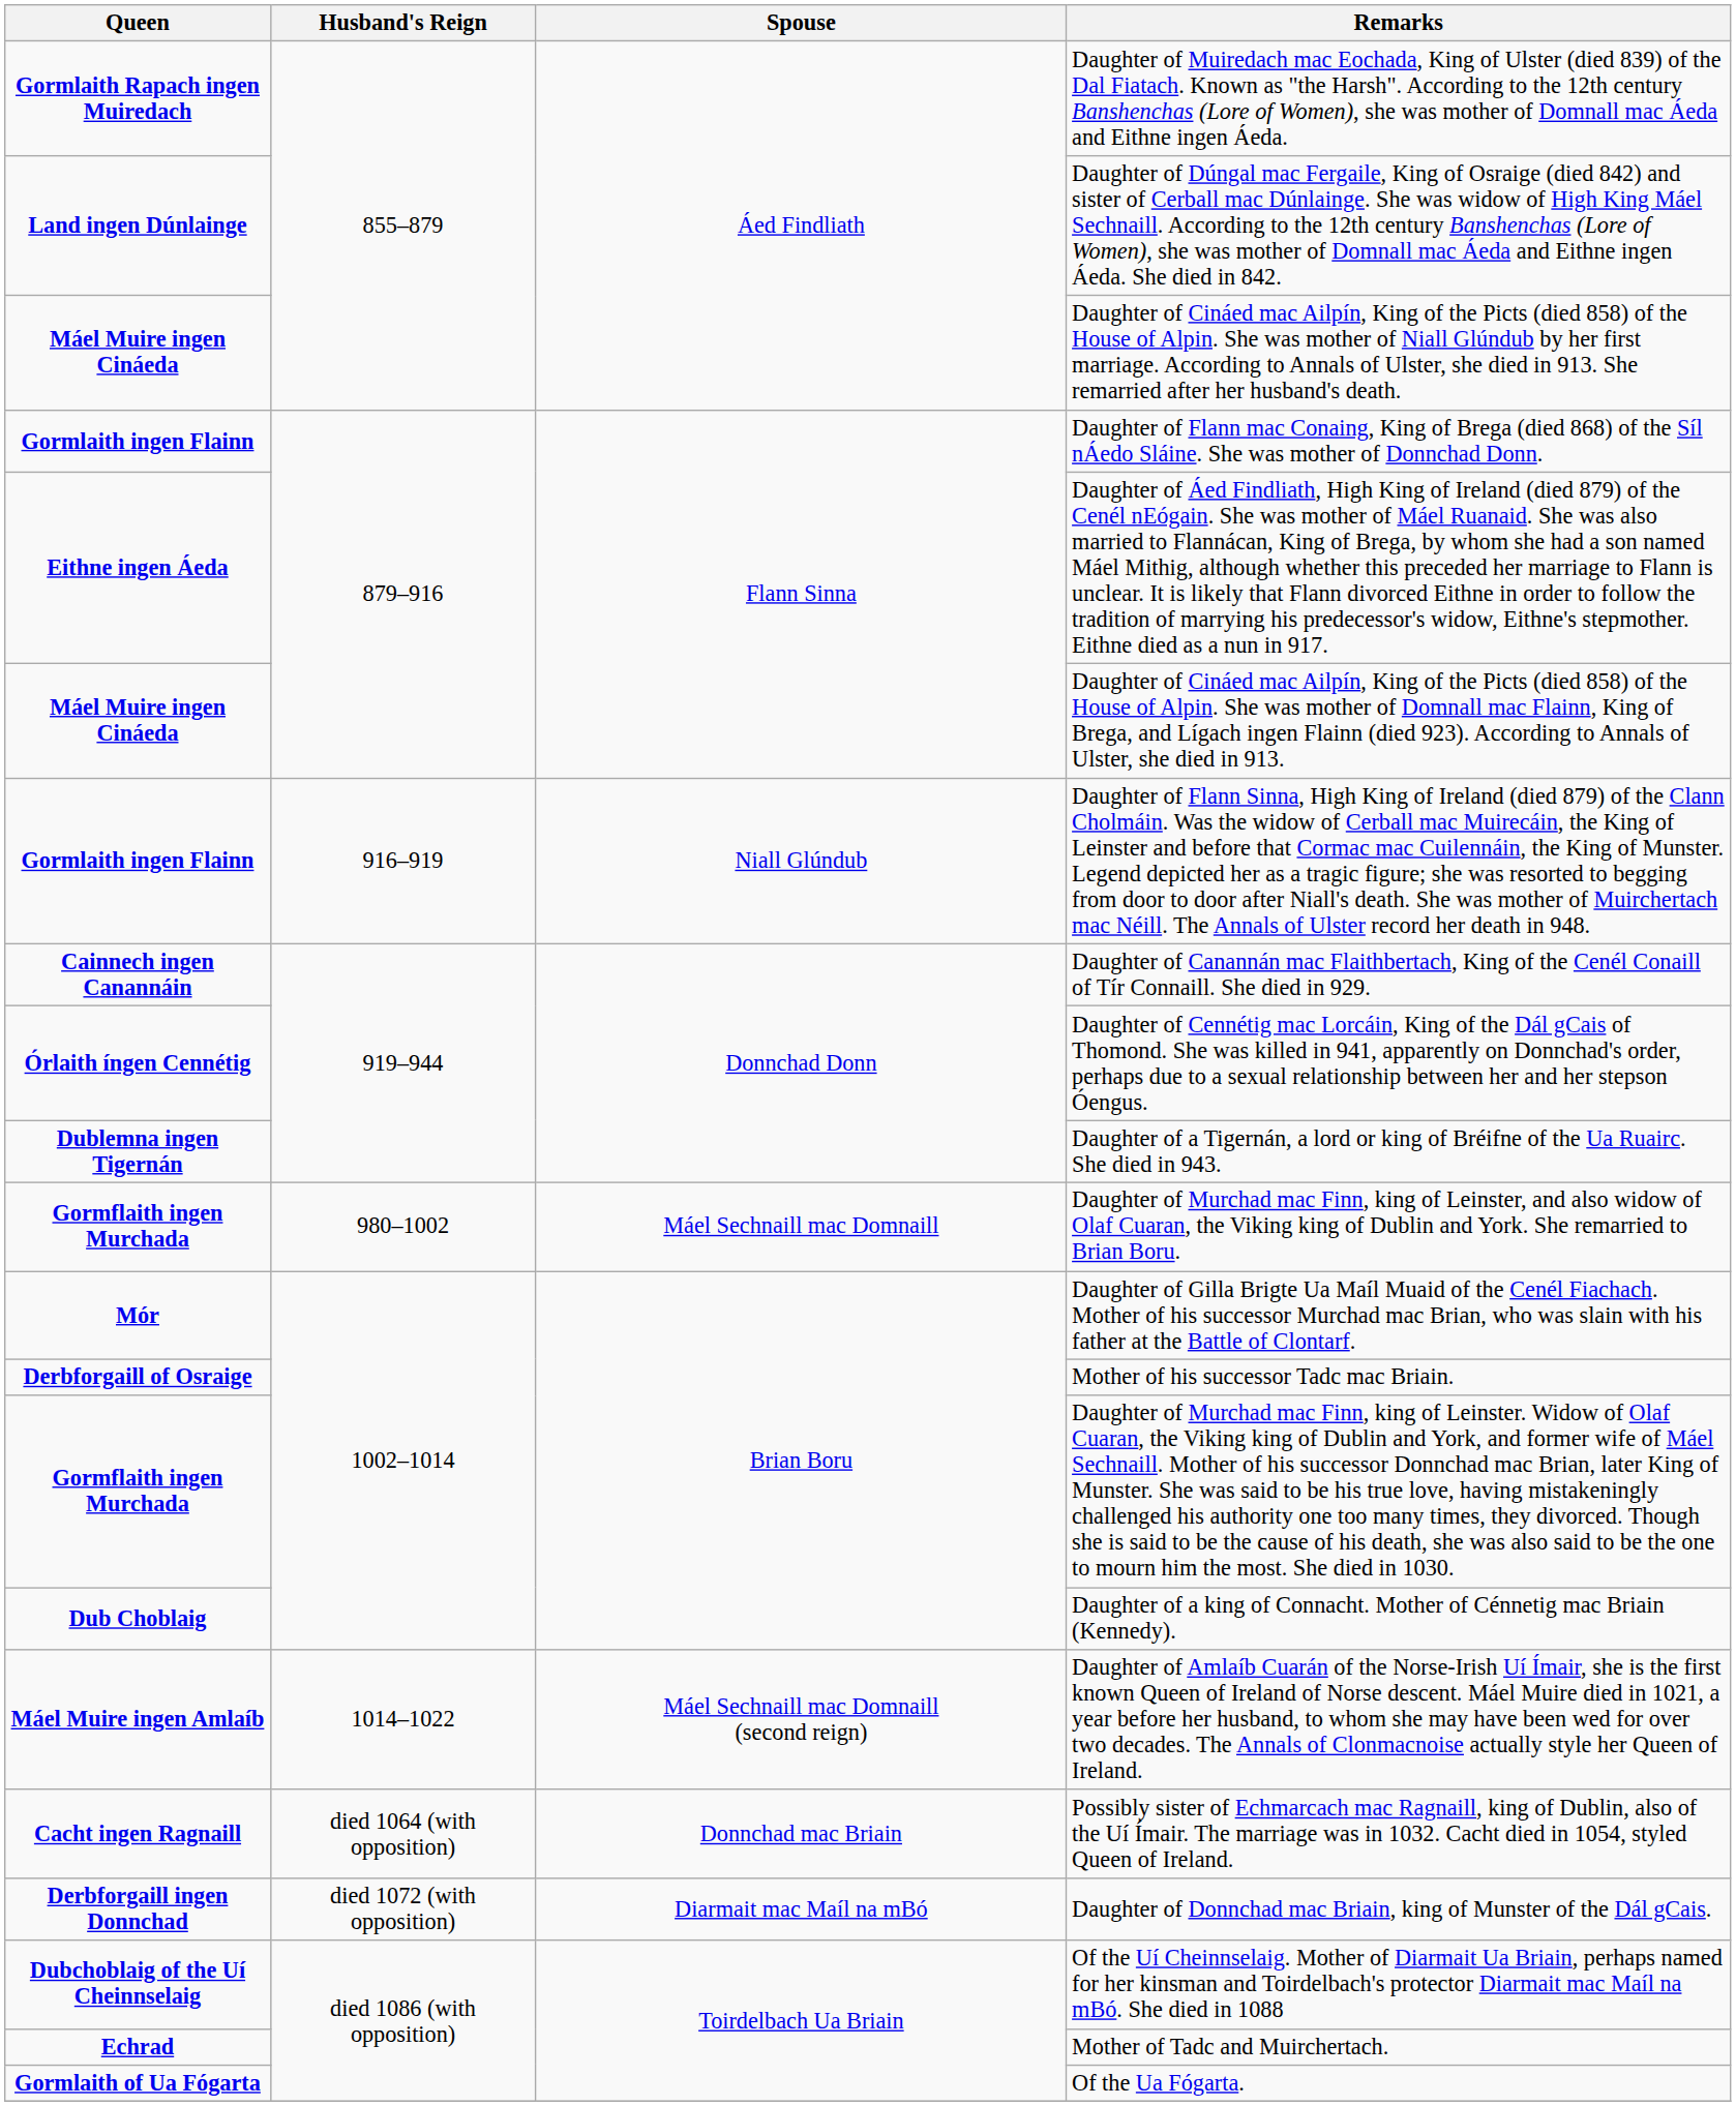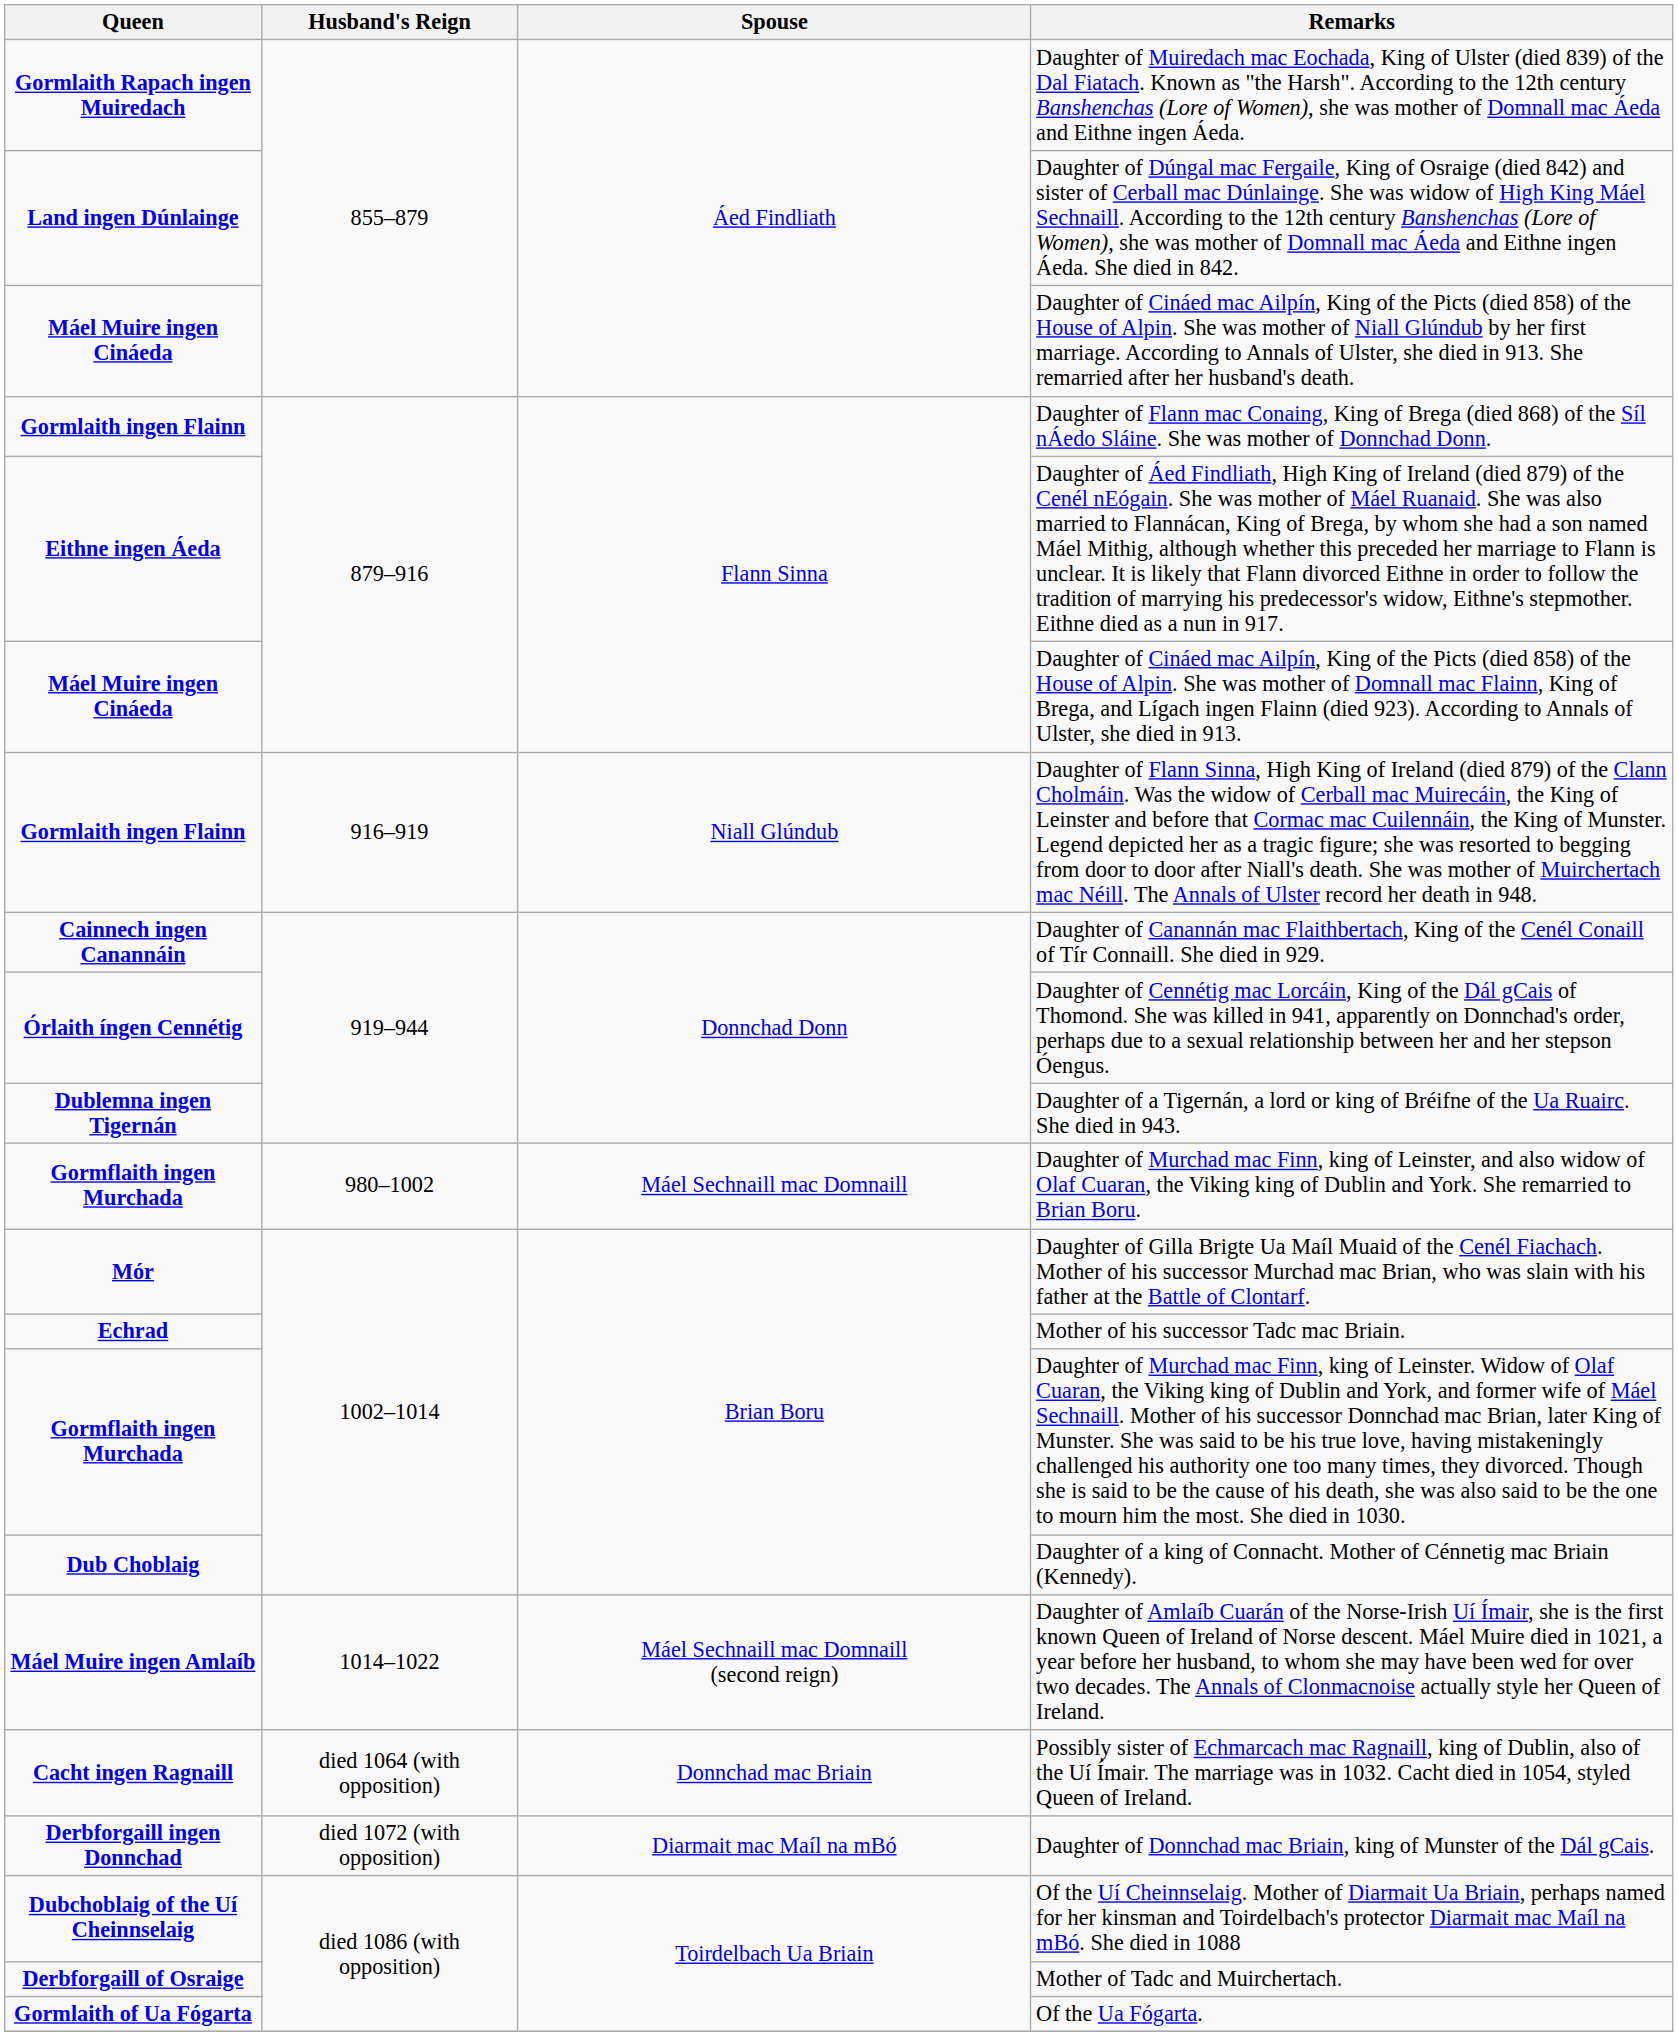 <table width=95% class="wikitable">
 <tr>
 <th width="10%">Queen</th>
 <th width="10%">Husband's Reign</th>
 <th width="20%">Spouse</th>
 <th width="25%">Remarks</th>
 </tr>
 <tr>
 <td align="center"><strong><a href='#'>Gormlaith Rapach ingen Muiredach</a></strong></td>
 <td align="center" rowspan="3">855–879</td>
 <td align="center" rowspan="3"><a href='#'>Áed Findliath</a></td>
 <td>Daughter of <a href='#'>Muiredach mac Eochada</a>, King of Ulster (died 839) of the <a href='#'>Dal Fiatach</a>.  Known as "the Harsh". According to the 12th century <em><a href='#'>Banshenchas</a> (Lore of Women)</em>, she was mother of <a href='#'>Domnall mac Áeda</a> and Eithne ingen Áeda.</td>
 </tr>
 <tr>
 <td align="center"><strong><a href='#'>Land ingen Dúnlainge</a></strong></td>
 <td>Daughter of <a href='#'>Dúngal mac Fergaile</a>, King of Osraige (died 842) and sister of <a href='#'>Cerball mac Dúnlainge</a>.  She was widow of <a href='#'>High King Máel Sechnaill</a>.  According to the 12th century <em><a href='#'>Banshenchas</a> (Lore of Women)</em>, she was mother of <a href='#'>Domnall mac Áeda</a> and Eithne ingen Áeda.  She died in 842.</td>
 </tr>
 <tr>
 <td align="center"><strong><a href='#'>Máel Muire ingen Cináeda</a></strong></td>
 <td>Daughter of <a href='#'>Cináed mac Ailpín</a>, King of the Picts (died 858) of the <a href='#'>House of Alpin</a>.  She was mother of <a href='#'>Niall Glúndub</a> by her first marriage. According to Annals of Ulster, she died in 913.  She remarried after her husband's death.</td>
 </tr>
 <tr>
 <td align="center"><strong><a href='#'>Gormlaith ingen Flainn</a></strong></td>
 <td align="center" rowspan="3">879–916</td>
 <td align="center" rowspan="3"><a href='#'>Flann Sinna</a></td>
 <td>Daughter of <a href='#'>Flann mac Conaing</a>, King of Brega (died 868) of the <a href='#'>Síl nÁedo Sláine</a>.  She was mother of <a href='#'>Donnchad Donn</a>.</td>
 </tr>
 <tr>
 <td align="center"><strong><a href='#'>Eithne ingen Áeda</a></strong></td>
 <td>Daughter of <a href='#'>Áed Findliath</a>, High King of Ireland (died 879) of the <a href='#'>Cenél nEógain</a>. She was mother of <a href='#'>Máel Ruanaid</a>.  She was also married to Flannácan, King of Brega, by whom she had a son named Máel Mithig, although whether this preceded her marriage to Flann is unclear. It is likely that Flann divorced Eithne in order to follow the tradition of marrying his predecessor's widow, Eithne's stepmother. Eithne died as a nun in 917.</td>
 </tr>
 <tr>
 <td align="center"><strong><a href='#'>Máel Muire ingen Cináeda</a></strong></td>
 <td>Daughter of <a href='#'>Cináed mac Ailpín</a>, King of the Picts (died 858) of the <a href='#'>House of Alpin</a>.  She was mother of <a href='#'>Domnall mac Flainn</a>, King of Brega, and Lígach ingen Flainn (died 923). According to Annals of Ulster, she died in 913.</td>
 </tr>
 <tr>
 <td align="center"><strong><a href='#'>Gormlaith ingen Flainn</a></strong></td>
 <td align="center">916–919</td>
 <td align="center"><a href='#'>Niall Glúndub</a></td>
 <td>Daughter of <a href='#'>Flann Sinna</a>, High King of Ireland (died 879) of the <a href='#'>Clann Cholmáin</a>. Was the widow of <a href='#'>Cerball mac Muirecáin</a>, the King of Leinster and before that <a href='#'>Cormac mac Cuilennáin</a>, the King of Munster. Legend depicted her as a tragic figure; she was resorted to begging from door to door after Niall's death. She was mother of <a href='#'>Muirchertach mac Néill</a>. The <a href='#'>Annals of Ulster</a> record her death in 948.</td>
 </tr>
 <tr>
 <td align="center"><strong><a href='#'>Cainnech ingen Canannáin</a></strong></td>
 <td align="center" rowspan="3">919–944</td>
 <td align="center" rowspan="3"><a href='#'>Donnchad Donn</a></td>
 <td>Daughter of <a href='#'>Canannán mac Flaithbertach</a>, King of the <a href='#'>Cenél Conaill</a> of Tír Connaill. She died in 929.</td>
 </tr>
 <tr>
 <td align="center"><strong><a href='#'>Órlaith íngen Cennétig</a></strong></td>
 <td>Daughter of <a href='#'>Cennétig mac Lorcáin</a>, King of the <a href='#'>Dál gCais</a> of Thomond. She was killed in 941, apparently on Donnchad's order, perhaps due to a sexual relationship between her and her stepson Óengus.</td>
 </tr>
 <tr>
 <td align="center"><strong><a href='#'>Dublemna ingen Tigernán</a></strong></td>
 <td>Daughter of a Tigernán, a lord or king of Bréifne of the <a href='#'>Ua Ruairc</a>.  She died in 943.</td>
 </tr>
 <tr>
 <td align="center"><strong><a href='#'>Gormflaith ingen Murchada</a></strong></td>
 <td align="center">980–1002</td>
 <td align="center"><a href='#'>Máel Sechnaill mac Domnaill</a></td>
 <td>Daughter of <a href='#'>Murchad mac Finn</a>, king of Leinster, and also widow of <a href='#'>Olaf Cuaran</a>, the Viking king of Dublin and York.  She remarried to <a href='#'>Brian Boru</a>.</td>
 </tr>
 <tr>
 <td align="center"><strong><a href='#'>Mór</a></strong></td>
 <td align="center" rowspan="4">1002–1014</td>
 <td align="center" rowspan="4"><a href='#'>Brian Boru</a></td>
 <td>Daughter of Gilla Brigte Ua Maíl Muaid of the <a href='#'>Cenél Fiachach</a>. Mother of his successor Murchad mac Brian, who was slain with his father at the <a href='#'>Battle of Clontarf</a>.</td>
 </tr>
 <tr>
-<td align="center"><strong><a href='#'>Derbforgaill of Osraige</a></strong></td>
+<td align="center"><strong><a href='#'>Echrad</a></strong></td>
 <td>Mother of his successor Tadc mac Briain.</td>
 </tr>
 <tr>
 <td align="center"><strong><a href='#'>Gormflaith ingen Murchada</a></strong></td>
 <td>Daughter of <a href='#'>Murchad mac Finn</a>, king of Leinster. Widow of <a href='#'>Olaf Cuaran</a>, the Viking king of Dublin and York, and former wife of <a href='#'>Máel Sechnaill</a>. Mother of his successor Donnchad mac Brian, later King of Munster.  She was said to be his true love, having mistakeningly challenged his authority one too many times, they divorced. Though she is said to be the cause of his death, she was also said to be the one to mourn him the most.  She died in 1030.</td>
 </tr>
 <tr>
 <td align="center"><strong><a href='#'>Dub Choblaig</a></strong></td>
 <td>Daughter of a king of Connacht. Mother of Cénnetig mac Briain (Kennedy).</td>
 </tr>
 <tr>
 <td align="center"><strong><a href='#'>Máel Muire ingen Amlaíb</a></strong></td>
 <td align="center">1014–1022</td>
 <td align="center"><a href='#'>Máel Sechnaill mac Domnaill</a><br>(second reign)</td>
 <td>Daughter of <a href='#'>Amlaíb Cuarán</a> of the Norse-Irish <a href='#'>Uí Ímair</a>, she is the first known Queen of Ireland of Norse descent. Máel Muire died in 1021, a year before her husband, to whom she may have been wed for over two decades. The <a href='#'>Annals of Clonmacnoise</a> actually style her Queen of Ireland.</td>
 </tr>
 <tr>
 <td align="center"><strong><a href='#'>Cacht ingen Ragnaill</a></strong></td>
 <td align="center">died 1064 (with opposition)</td>
 <td align="center"><a href='#'>Donnchad mac Briain</a></td>
 <td>Possibly sister of <a href='#'>Echmarcach mac Ragnaill</a>, king of Dublin, also of the Uí Ímair.  The marriage was in 1032. Cacht died in 1054, styled Queen of Ireland.</td>
 </tr>
 <tr>
 <td align="center"><strong><a href='#'>Derbforgaill ingen Donnchad</a></strong></td>
 <td align="center">died 1072 (with opposition)</td>
 <td align="center"><a href='#'>Diarmait mac Maíl na mBó</a></td>
 <td>Daughter of <a href='#'>Donnchad mac Briain</a>, king of Munster of the <a href='#'>Dál gCais</a>.</td>
 </tr>
 <tr>
 <td align="center"><strong><a href='#'>Dubchoblaig of the Uí Cheinnselaig</a></strong></td>
 <td align="center" rowspan="3">died 1086 (with opposition)</td>
 <td align="center" rowspan="3"><a href='#'>Toirdelbach Ua Briain</a></td>
 <td>Of the <a href='#'>Uí Cheinnselaig</a>. Mother of <a href='#'>Diarmait Ua Briain</a>, perhaps named for her kinsman and Toirdelbach's protector <a href='#'>Diarmait mac Maíl na mBó</a>. She died in 1088</td>
 </tr>
 <tr>
-<td align="center"><strong><a href='#'>Echrad</a></strong></td>
+<td align="center"><strong><a href='#'>Derbforgaill of Osraige</a></strong></td>
 <td>Mother of Tadc and Muirchertach.</td>
 </tr>
 <tr>
 <td align="center"><strong><a href='#'>Gormlaith of Ua Fógarta</a></strong></td>
 <td>Of the <a href='#'>Ua Fógarta</a>.</td>
 </tr>
 <tr>
 </tr>
 </table>
